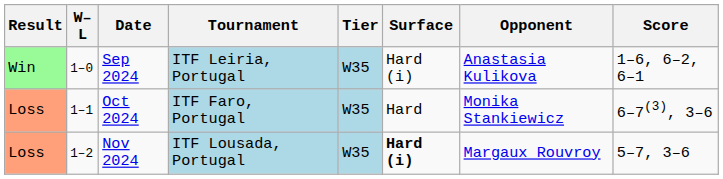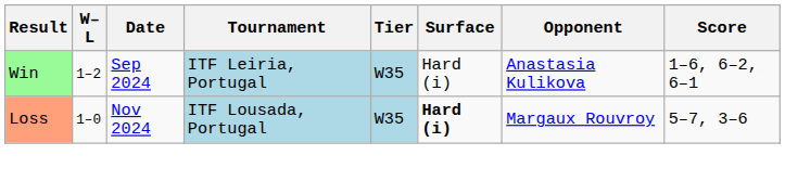 <table class="sortable wikitable nowrap">
 <tr>
 <th>Result</th>
 <th class=unsortable>W–L</th>
 <th>Date</th>
 <th>Tournament</th>
 <th>Tier</th>
 <th>Surface</th>
 <th>Opponent</th>
 <th class="unsortable">Score</th>
 </tr>
 <tr>
 <td style="background:#98fb98;">Win</td>
-<td><small>1–0</small></td>
+<td><small>1–2</small></td>
 <td><a href='#'>Sep 2024</a></td>
 <td style="background:lightblue;">ITF Leiria, Portugal</td>
 <td style="background:lightblue;">W35</td>
 <td>Hard (i)</td>
 <td> <a href='#'>Anastasia Kulikova</a></td>
 <td>1–6, 6–2, 6–1</td>
 </tr>
 <tr>
 <td style="background:#FFA07A;">Loss</td>
-<td><small>1–1</small></td>
-<td><a href='#'>Oct 2024</a></td>
-<td style="background:lightblue;">ITF Faro, Portugal</td>
-<td style="background:lightblue;">W35</td>
-<td>Hard</td>
-<td> <a href='#'>Monika Stankiewicz</a></td>
-<td>6–7<sup>(3)</sup>, 3–6</td>
-</tr>
-<tr>
-<td style="background:#FFA07A;">Loss</td>
-<td><small>1–2</small></td>
+<td><small>1–0</small></td>
 <td><a href='#'>Nov 2024</a></td>
 <td style="background:lightblue;">ITF Lousada, Portugal</td>
 <td style="background:lightblue;">W35</td>
 <td><strong>Hard (i)</strong></td>
 <td> <a href='#'>Margaux Rouvroy</a></td>
 <td>5–7, 3–6</td>
 </tr>
 </table>
